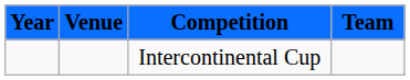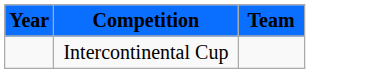 <table class="wikitable">
 <tr>
 <th style="background:#0A6EFF"><span>Year</span></th>
-<th style="background:#0A6EFF"><span>Venue</span></th>
 <th style="background:#0A6EFF"><span>Competition</span></th>
 <th style="background:#0A6EFF"><span> Team </span></th>
 </tr>
 <tr>
 <td>  </td>
-<td>  </td>
 <td> Intercontinental Cup </td>
 <td style="text-align:center"></td>
 </tr>
 </table>
